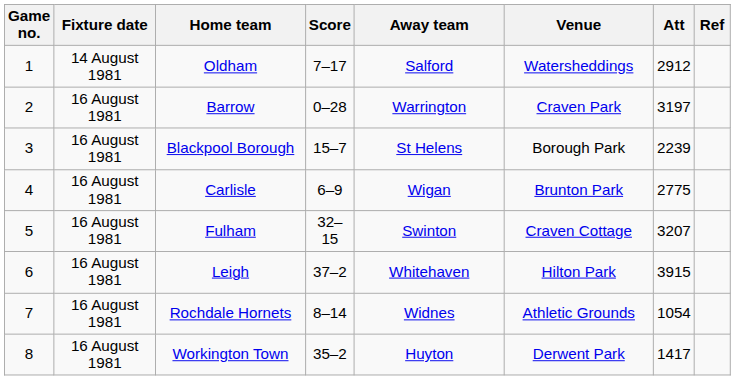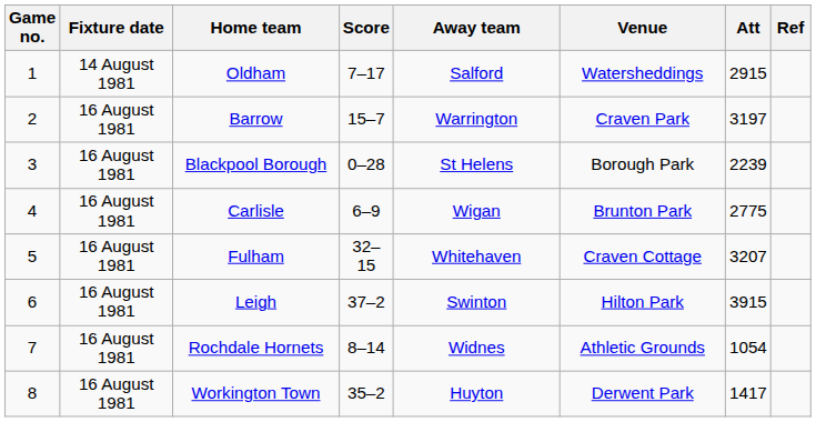 <table class="wikitable" style="text-align:center;">
 <tr>
 <th width=20 abbr="No">Game no.</th>
 <th width=100 abbr="Date">Fixture date</th>
 <th width=150 abbr="Home Team">Home team</th>
 <th width=40 abbr="Score">Score</th>
 <th width=150 abbr="Away Team">Away team</th>
 <th width=150 abbr="Venue">Venue</th>
 <th width=30 abbr="Att">Att</th>
 <th width=30 abbr="Ref">Ref</th>
 </tr>
 <tr>
 <td>1</td>
 <td>14 August 1981</td>
 <td><a href='#'>Oldham</a></td>
 <td>7–17</td>
 <td><a href='#'>Salford</a></td>
 <td><a href='#'>Watersheddings</a></td>
-<td>2912</td>
+<td>2915</td>
 <td></td>
 </tr>
 <tr>
 <td>2</td>
 <td>16 August 1981</td>
 <td><a href='#'>Barrow</a></td>
-<td>0–28</td>
+<td>15–7</td>
 <td><a href='#'>Warrington</a></td>
 <td><a href='#'>Craven Park</a></td>
 <td>3197</td>
 <td></td>
 </tr>
 <tr>
 <td>3</td>
 <td>16 August 1981</td>
 <td><a href='#'>Blackpool Borough</a></td>
-<td>15–7</td>
+<td>0–28</td>
 <td><a href='#'>St Helens</a></td>
 <td>Borough Park</td>
 <td>2239</td>
 <td></td>
 </tr>
 <tr>
 <td>4</td>
 <td>16 August 1981</td>
 <td><a href='#'>Carlisle</a></td>
 <td>6–9</td>
 <td><a href='#'>Wigan</a></td>
 <td><a href='#'>Brunton Park</a></td>
 <td>2775</td>
 <td></td>
 </tr>
 <tr>
 <td>5</td>
 <td>16 August 1981</td>
 <td><a href='#'>Fulham</a></td>
 <td>32–15</td>
-<td><a href='#'>Swinton</a></td>
+<td><a href='#'>Whitehaven</a></td>
 <td><a href='#'>Craven Cottage</a></td>
 <td>3207</td>
 <td></td>
 </tr>
 <tr>
 <td>6</td>
 <td>16 August 1981</td>
 <td><a href='#'>Leigh</a></td>
 <td>37–2</td>
-<td><a href='#'>Whitehaven</a></td>
+<td><a href='#'>Swinton</a></td>
 <td><a href='#'>Hilton Park</a></td>
 <td>3915</td>
 <td></td>
 </tr>
 <tr>
 <td>7</td>
 <td>16 August 1981</td>
 <td><a href='#'>Rochdale Hornets</a></td>
 <td>8–14</td>
 <td><a href='#'>Widnes</a></td>
 <td><a href='#'>Athletic Grounds</a></td>
 <td>1054</td>
 <td></td>
 </tr>
 <tr>
 <td>8</td>
 <td>16 August 1981</td>
 <td><a href='#'>Workington Town</a></td>
 <td>35–2</td>
 <td><a href='#'>Huyton</a></td>
 <td><a href='#'>Derwent Park</a></td>
 <td>1417</td>
 <td></td>
 </tr>
 </table>
